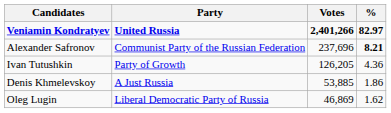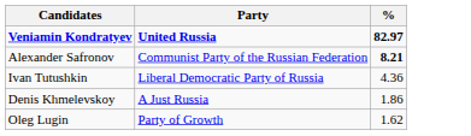 <table class="wikitable sortable">
 <tr>
 <th>Candidates</th>
 <th>Party</th>
-<th>Votes</th>
 <th>%</th>
 </tr>
 <tr>
 <td><strong><a href='#'>Veniamin Kondratyev</a></strong></td>
 <td><strong><a href='#'>United Russia</a></strong></td>
-<td align=right><strong>2,401,266</strong></td>
 <td align=right><strong>82.97</strong></td>
 </tr>
 <tr>
 <td>Alexander Safronov</td>
 <td><a href='#'>Communist Party of the Russian Federation</a></td>
-<td align=right>237,696</td>
 <td align="right"><strong>8.21</strong></td>
 </tr>
 <tr>
 <td>Ivan Tutushkin</td>
-<td><a href='#'>Party of Growth</a></td>
-<td align=right>126,205</td>
+<td><a href='#'>Liberal Democratic Party of Russia</a></td>
 <td align="right">4.36</td>
 </tr>
 <tr>
 <td>Denis Khmelevskoy</td>
 <td><a href='#'>A Just Russia</a></td>
-<td align=right>53,885</td>
 <td align="right">1.86</td>
 </tr>
 <tr>
 <td>Oleg Lugin</td>
-<td><a href='#'>Liberal Democratic Party of Russia</a></td>
-<td align=right>46,869</td>
+<td><a href='#'>Party of Growth</a></td>
 <td align="right">1.62</td>
 </tr>
 </table>
